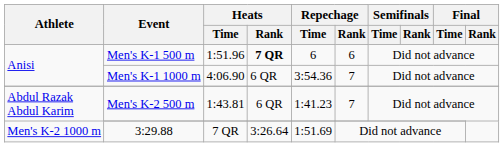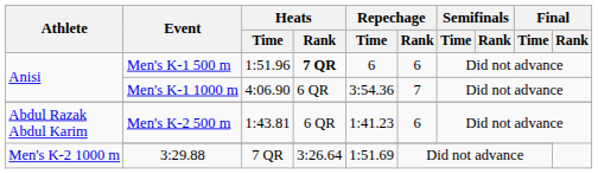 <table class="wikitable" style="font-size:90%">
 <tr>
 <th rowspan=2>Athlete</th>
 <th rowspan=2>Event</th>
 <th colspan=2>Heats</th>
 <th colspan=2>Repechage</th>
 <th colspan=2>Semifinals</th>
 <th colspan=2>Final</th>
 </tr>
 <tr style="font-size:95%">
 <th>Time</th>
 <th>Rank</th>
 <th>Time</th>
 <th>Rank</th>
 <th>Time</th>
 <th>Rank</th>
 <th>Time</th>
 <th>Rank</th>
 </tr>
 <tr align=center>
 <td align=left rowspan=2><a href='#'>Anisi</a></td>
 <td align=left><a href='#'>Men's K-1 500 m</a></td>
 <td>1:51.96</td>
 <td><strong>7 QR</strong></td>
 <td>6</td>
 <td>6</td>
 <td colspan=4>Did not advance</td>
 </tr>
 <tr>
 <td align=left><a href='#'>Men's K-1 1000 m</a></td>
 <td>4:06.90</td>
 <td>6 QR</td>
 <td>3:54.36</td>
 <td align=center>7</td>
 <td align=center colspan=4>Did not advance</td>
 </tr>
 <tr>
 </tr>
 <tr align=center>
 <td align=left rowspan=2><a href='#'>Abdul Razak</a> <br> <a href='#'>Abdul Karim</a></td>
 <td align=left><a href='#'>Men's K-2 500 m</a></td>
 <td>1:43.81</td>
 <td>6 QR</td>
 <td>1:41.23</td>
-<td>7</td>
+<td>6</td>
 <td colspan=4>Did not advance</td>
 </tr>
 <tr>
 </tr>
 <tr align=center>
 <td align=left><a href='#'>Men's K-2 1000 m</a></td>
 <td>3:29.88</td>
 <td>7 QR</td>
 <td>3:26.64</td>
 <td>1:51.69</td>
 <td colspan=4>Did not advance</td>
 </tr>
 </table>
